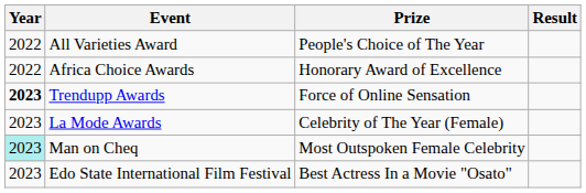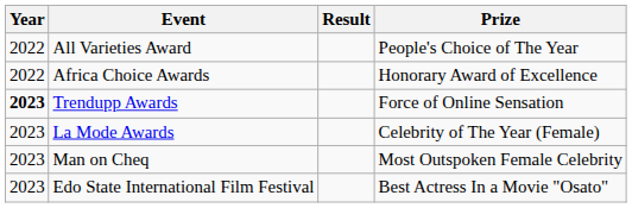 <table class="wikitable sortable">
 <tr>
 <th>Year</th>
 <th>Event</th>
+<th>Result</th>
 <th>Prize</th>
-<th>Result</th>
 </tr>
 <tr>
 <td>2022</td>
 <td>All Varieties Award</td>
+<td></td>
 <td>People's Choice of The Year</td>
-<td></td>
 </tr>
 <tr>
 <td>2022</td>
 <td>Africa Choice Awards</td>
+<td></td>
 <td>Honorary Award of Excellence</td>
-<td></td>
 </tr>
 <tr>
 <td><strong>2023</strong></td>
 <td><a href='#'>Trendupp Awards</a></td>
+<td></td>
 <td>Force of Online Sensation</td>
-<td></td>
 </tr>
 <tr>
 <td>2023</td>
 <td><a href='#'>La Mode Awards</a></td>
+<td></td>
 <td>Celebrity of The Year (Female)</td>
-<td></td>
 </tr>
 <tr>
-<td style="background: paleturquoise;">2023</td>
+<td>2023</td>
 <td>Man on Cheq</td>
+<td></td>
 <td>Most Outspoken Female Celebrity</td>
-<td></td>
 </tr>
 <tr>
 <td>2023</td>
 <td>Edo State International Film Festival</td>
+<td></td>
 <td>Best Actress In a Movie "Osato"</td>
-<td></td>
 </tr>
 </table>
